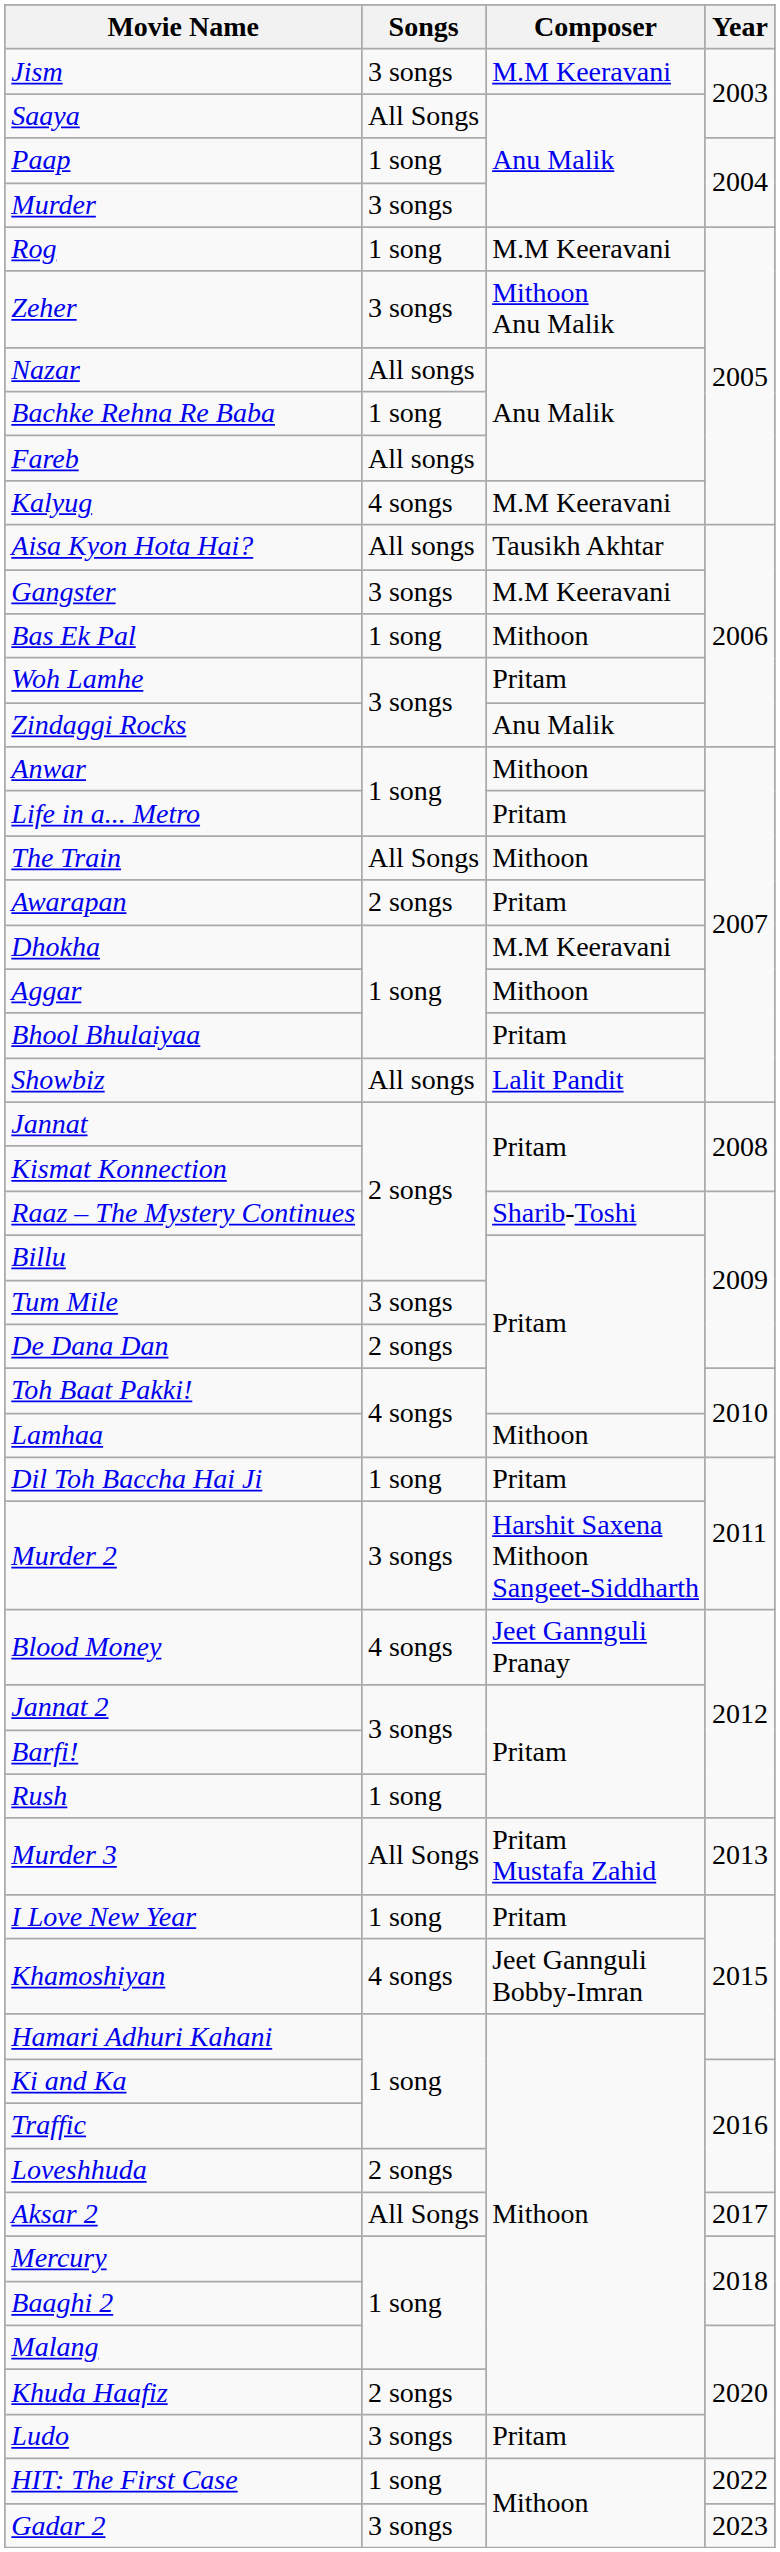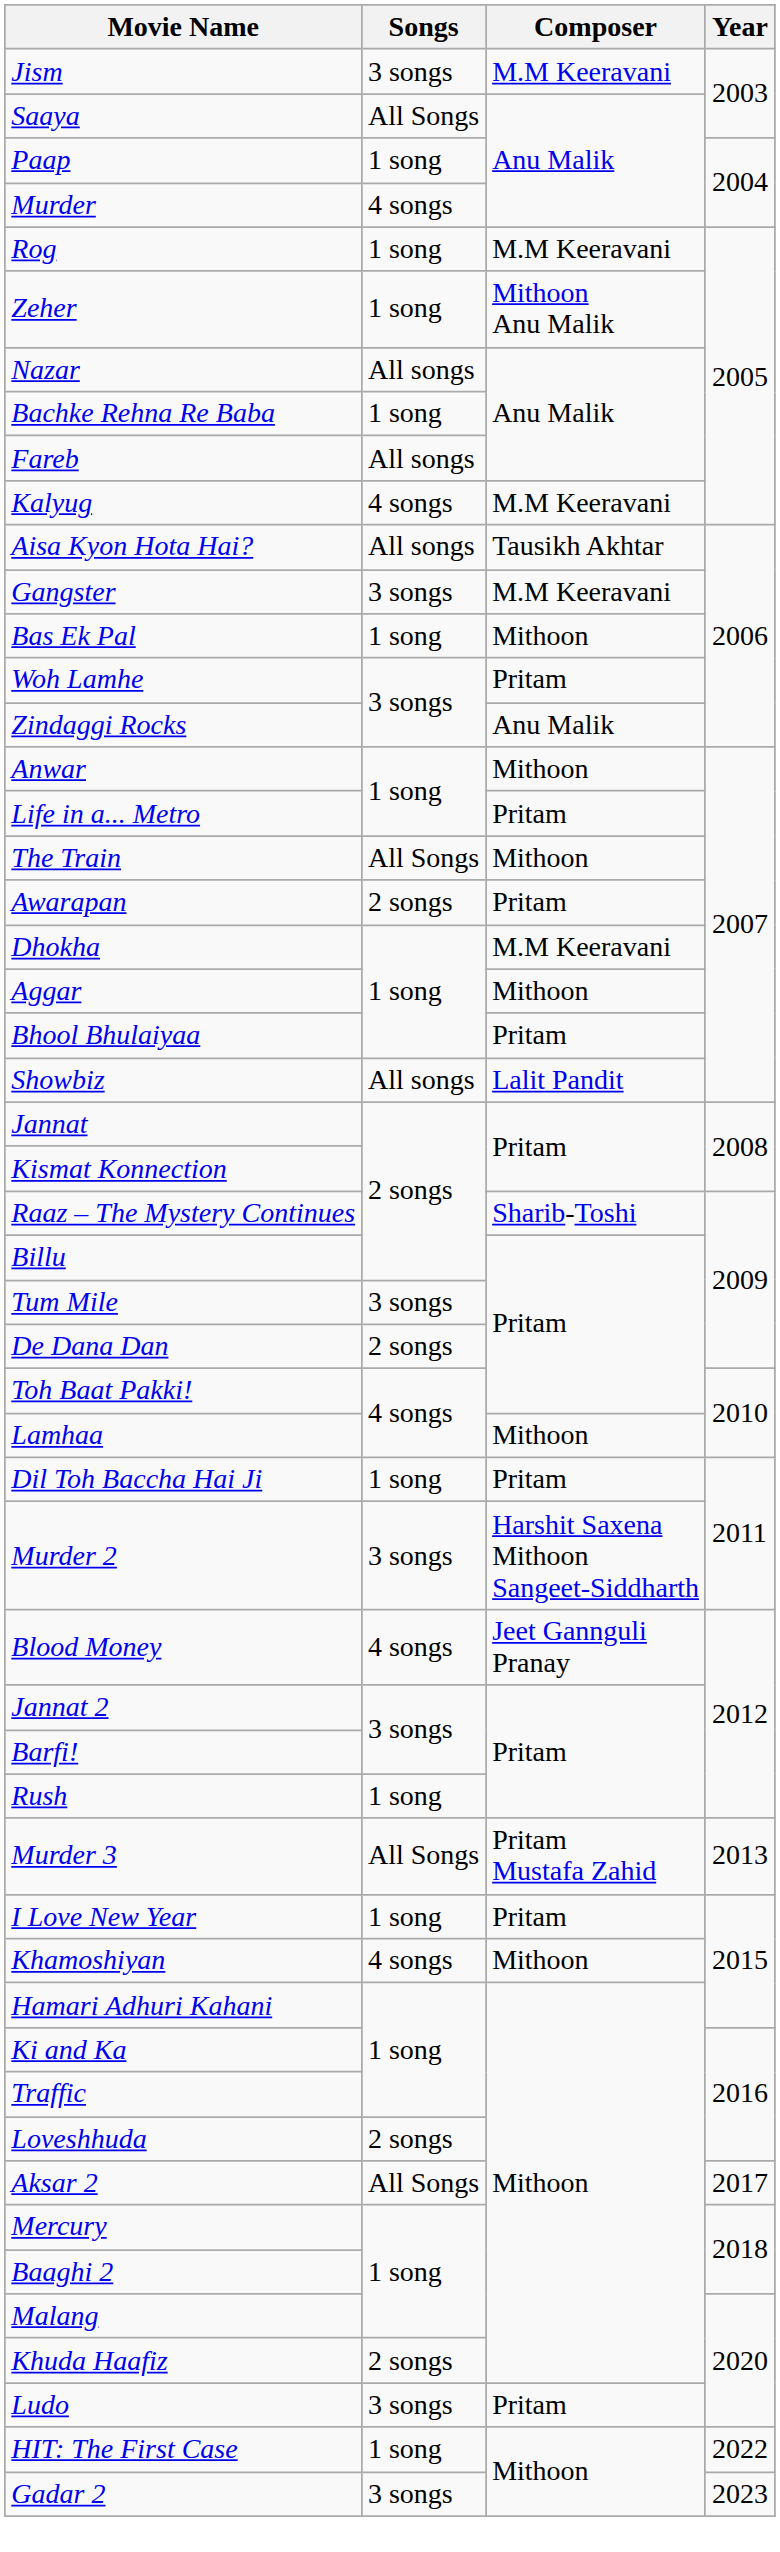 <table class="wikitable sortable">
 <tr>
 <th>Movie Name</th>
 <th>Songs</th>
 <th>Composer</th>
 <th>Year</th>
 </tr>
 <tr>
 <td><em><a href='#'>Jism</a></em></td>
 <td>3 songs</td>
 <td><a href='#'>M.M Keeravani</a></td>
 <td rowspan=2>2003</td>
 </tr>
 <tr>
 <td><em><a href='#'>Saaya</a></em></td>
 <td>All Songs</td>
 <td rowspan=3><a href='#'>Anu Malik</a></td>
 </tr>
 <tr>
 <td><em><a href='#'>Paap</a></em></td>
 <td>1 song</td>
 <td rowspan=2>2004</td>
 </tr>
 <tr>
 <td><em><a href='#'>Murder</a></em></td>
-<td>3 songs</td>
+<td>4 songs</td>
 </tr>
 <tr>
 <td><em><a href='#'>Rog</a></em></td>
 <td>1 song</td>
 <td>M.M Keeravani</td>
 <td rowspan=6>2005</td>
 </tr>
 <tr>
 <td><em><a href='#'>Zeher</a></em></td>
-<td>3 songs</td>
+<td>1 song</td>
 <td><a href='#'>Mithoon</a><br> Anu Malik</td>
 </tr>
 <tr>
 <td><em><a href='#'>Nazar</a></em></td>
 <td>All songs</td>
 <td rowspan=3>Anu Malik</td>
 </tr>
 <tr>
 <td><em><a href='#'>Bachke Rehna Re Baba</a></em></td>
 <td>1 song</td>
 </tr>
 <tr>
 <td><em><a href='#'>Fareb</a></em></td>
 <td>All songs</td>
 </tr>
 <tr>
 <td><em><a href='#'>Kalyug</a></em></td>
 <td>4 songs</td>
 <td>M.M Keeravani</td>
 </tr>
 <tr>
 <td><em><a href='#'>Aisa Kyon Hota Hai?</a></em></td>
 <td>All songs</td>
 <td>Tausikh Akhtar</td>
 <td rowspan=5>2006</td>
 </tr>
 <tr>
 <td><em><a href='#'>Gangster</a></em></td>
 <td>3 songs</td>
 <td>M.M Keeravani</td>
 </tr>
 <tr>
 <td><em><a href='#'>Bas Ek Pal</a></em></td>
 <td>1 song</td>
 <td>Mithoon</td>
 </tr>
 <tr>
 <td><em><a href='#'>Woh Lamhe</a></em></td>
 <td rowspan=2>3 songs</td>
 <td>Pritam</td>
 </tr>
 <tr>
 <td><em><a href='#'>Zindaggi Rocks</a></em></td>
 <td>Anu Malik</td>
 </tr>
 <tr>
 <td><em><a href='#'>Anwar</a></em></td>
 <td rowspan=2>1 song</td>
 <td>Mithoon</td>
 <td rowspan=8>2007</td>
 </tr>
 <tr>
 <td><em><a href='#'>Life in a... Metro</a></em></td>
 <td>Pritam</td>
 </tr>
 <tr>
 <td><em><a href='#'>The Train</a></em></td>
 <td>All Songs</td>
 <td>Mithoon</td>
 </tr>
 <tr>
 <td><em><a href='#'>Awarapan</a></em></td>
 <td>2 songs</td>
 <td>Pritam</td>
 </tr>
 <tr>
 <td><em><a href='#'>Dhokha</a></em></td>
 <td rowspan=3>1 song</td>
 <td>M.M Keeravani</td>
 </tr>
 <tr>
 <td><em><a href='#'>Aggar</a></em></td>
 <td>Mithoon</td>
 </tr>
 <tr>
 <td><em><a href='#'>Bhool Bhulaiyaa</a></em></td>
 <td>Pritam</td>
 </tr>
 <tr>
 <td><em><a href='#'>Showbiz</a></em></td>
 <td>All songs</td>
 <td><a href='#'>Lalit Pandit</a></td>
 </tr>
 <tr>
 <td><em><a href='#'>Jannat</a></em></td>
 <td rowspan=4>2 songs</td>
 <td rowspan=2>Pritam</td>
 <td rowspan=2>2008</td>
 </tr>
 <tr>
 <td><em><a href='#'>Kismat Konnection</a></em></td>
 </tr>
 <tr>
 <td><em><a href='#'>Raaz – The Mystery Continues</a></em></td>
 <td><a href='#'>Sharib</a>-<a href='#'>Toshi</a></td>
 <td rowspan=4>2009</td>
 </tr>
 <tr>
 <td><em><a href='#'>Billu</a></em></td>
 <td rowspan=4>Pritam</td>
 </tr>
 <tr>
 <td><em><a href='#'>Tum Mile</a></em></td>
 <td>3 songs</td>
 </tr>
 <tr>
 <td><em><a href='#'>De Dana Dan</a></em></td>
 <td>2 songs</td>
 </tr>
 <tr>
 <td><em><a href='#'>Toh Baat Pakki!</a></em></td>
 <td rowspan=2>4 songs</td>
 <td rowspan=2>2010</td>
 </tr>
 <tr>
 <td><em><a href='#'>Lamhaa</a></em></td>
 <td>Mithoon</td>
 </tr>
 <tr>
 <td><em><a href='#'>Dil Toh Baccha Hai Ji</a></em></td>
 <td>1 song</td>
 <td>Pritam</td>
 <td rowspan=2>2011</td>
 </tr>
 <tr>
 <td><em><a href='#'>Murder 2</a></em></td>
 <td>3 songs</td>
 <td><a href='#'>Harshit Saxena</a><br>Mithoon<br><a href='#'>Sangeet-Siddharth</a></td>
 </tr>
 <tr>
 <td><em><a href='#'>Blood Money</a></em></td>
 <td>4 songs</td>
 <td><a href='#'>Jeet Gannguli</a><br>Pranay</td>
 <td rowspan=4>2012</td>
 </tr>
 <tr>
 <td><em><a href='#'>Jannat 2</a></em></td>
 <td rowspan=2>3 songs</td>
 <td rowspan=3>Pritam</td>
 </tr>
 <tr>
 <td><em><a href='#'>Barfi!</a></em></td>
 </tr>
 <tr>
 <td><em><a href='#'>Rush</a></em></td>
 <td>1 song</td>
 </tr>
 <tr>
 <td><em><a href='#'>Murder 3</a></em></td>
 <td>All Songs</td>
 <td>Pritam<br><a href='#'>Mustafa Zahid</a></td>
 <td>2013</td>
 </tr>
 <tr>
 <td><em><a href='#'>I Love New Year</a></em></td>
 <td>1 song</td>
 <td>Pritam</td>
 <td rowspan=3>2015</td>
 </tr>
 <tr>
 <td><em><a href='#'>Khamoshiyan</a></em></td>
 <td>4 songs</td>
-<td>Jeet Gannguli<br>Bobby-Imran</td>
+<td>Mithoon</td>
 </tr>
 <tr>
 <td><em><a href='#'>Hamari Adhuri Kahani</a></em></td>
 <td rowspan=3>1 song</td>
 <td rowspan=9>Mithoon</td>
 </tr>
 <tr>
 <td><em><a href='#'>Ki and Ka</a></em></td>
 <td rowspan=3>2016</td>
 </tr>
 <tr>
 <td><em><a href='#'>Traffic</a></em></td>
 </tr>
 <tr>
 <td><em><a href='#'>Loveshhuda</a></em></td>
 <td>2 songs</td>
 </tr>
 <tr>
 <td><em><a href='#'>Aksar 2</a></em></td>
 <td>All Songs</td>
 <td>2017</td>
 </tr>
 <tr>
 <td><em><a href='#'>Mercury</a></em></td>
 <td rowspan=3>1 song</td>
 <td rowspan=2>2018</td>
 </tr>
 <tr>
 <td><em><a href='#'>Baaghi 2</a></em></td>
 </tr>
 <tr>
 <td><em><a href='#'>Malang</a></em></td>
 <td rowspan=3>2020</td>
 </tr>
 <tr>
 <td><em><a href='#'>Khuda Haafiz</a></em></td>
 <td>2 songs</td>
 </tr>
 <tr>
 <td><em><a href='#'>Ludo</a></em></td>
 <td>3 songs</td>
 <td>Pritam</td>
 </tr>
 <tr>
 <td><em><a href='#'>HIT: The First Case</a></em></td>
 <td>1 song</td>
 <td rowspan=2>Mithoon</td>
 <td>2022</td>
 </tr>
 <tr>
 <td><em><a href='#'>Gadar 2</a></em></td>
 <td>3 songs</td>
 <td>2023</td>
 </tr>
 </table>
